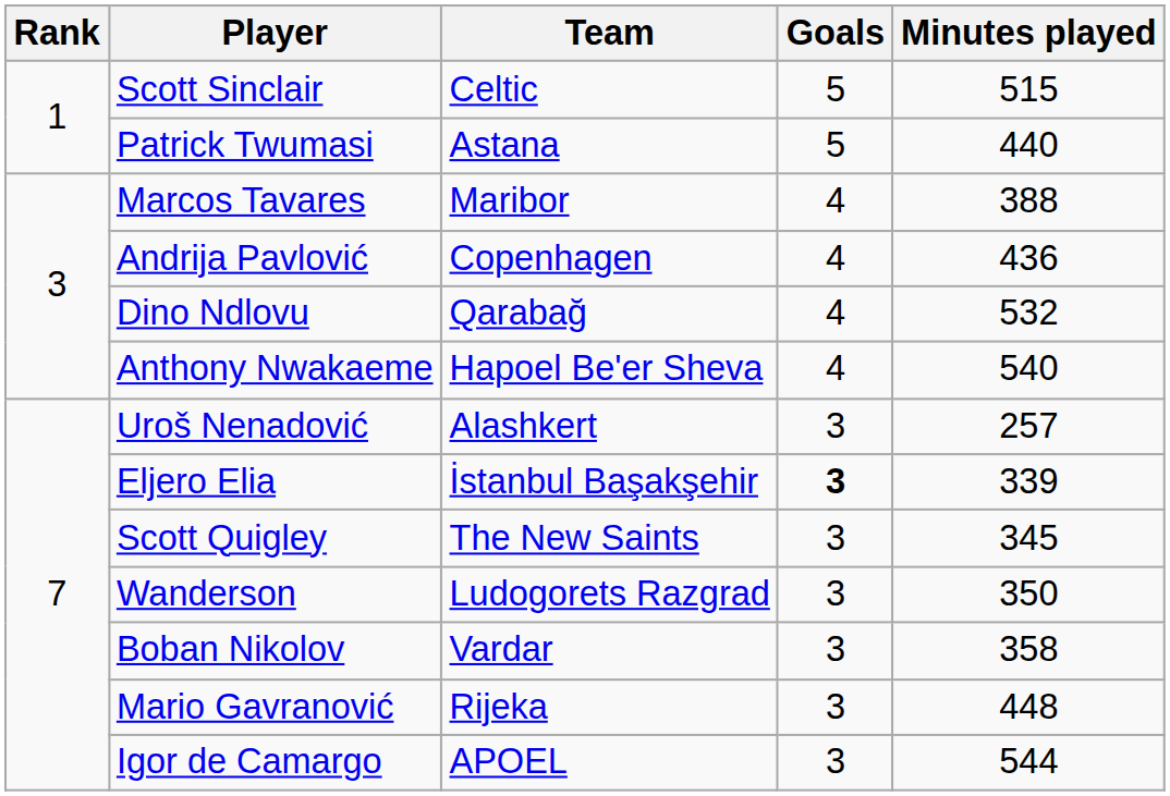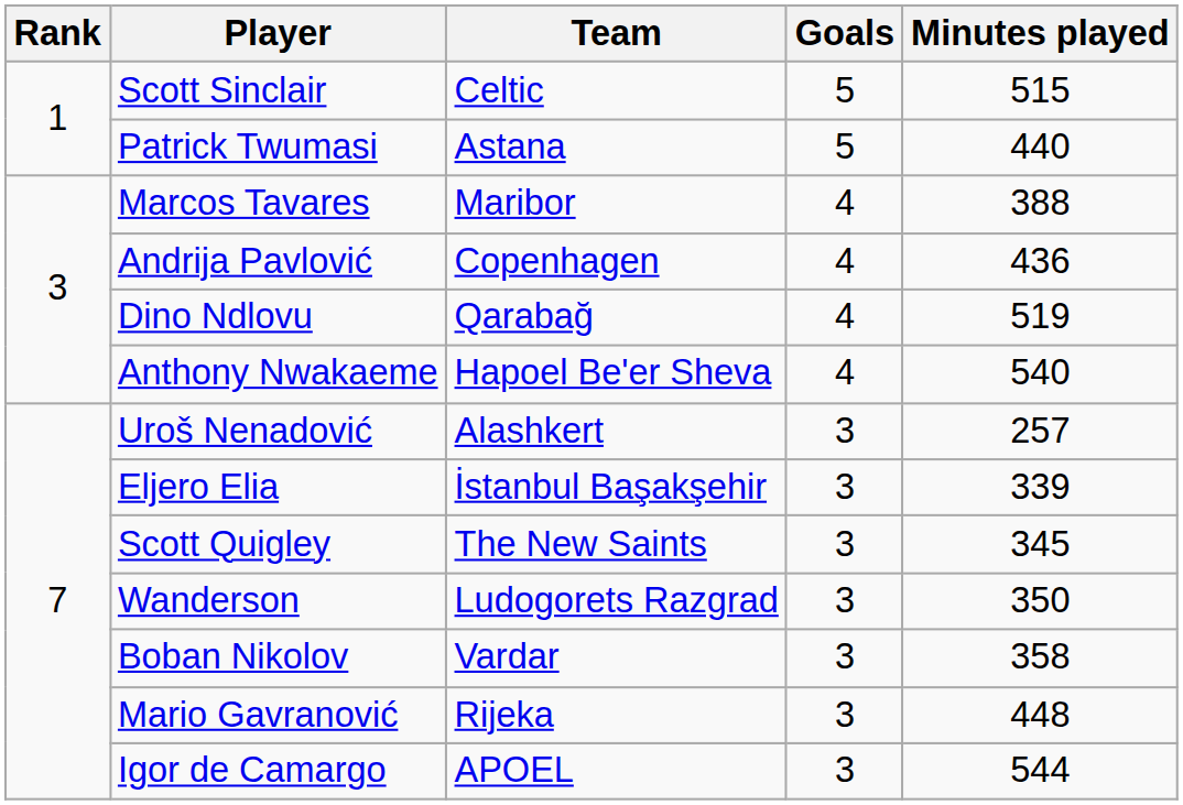 <table class="wikitable" style="text-align:center">
 <tr>
 <th>Rank</th>
 <th>Player</th>
 <th>Team</th>
 <th>Goals</th>
 <th>Minutes played</th>
 </tr>
 <tr>
 <td rowspan="2">1</td>
 <td align=left> <a href='#'>Scott Sinclair</a></td>
 <td align=left> <a href='#'>Celtic</a></td>
 <td>5</td>
 <td>515</td>
 </tr>
 <tr>
 <td align=left> <a href='#'>Patrick Twumasi</a></td>
 <td align=left> <a href='#'>Astana</a></td>
 <td>5</td>
 <td>440</td>
 </tr>
 <tr>
 <td rowspan="4">3</td>
 <td align=left> <a href='#'>Marcos Tavares</a></td>
 <td align=left> <a href='#'>Maribor</a></td>
 <td>4</td>
 <td>388</td>
 </tr>
 <tr>
 <td align=left> <a href='#'>Andrija Pavlović</a></td>
 <td align=left> <a href='#'>Copenhagen</a></td>
 <td>4</td>
 <td>436</td>
 </tr>
 <tr>
 <td align=left> <a href='#'>Dino Ndlovu</a></td>
 <td align=left> <a href='#'>Qarabağ</a></td>
 <td>4</td>
-<td>532</td>
+<td>519</td>
 </tr>
 <tr>
 <td align=left> <a href='#'>Anthony Nwakaeme</a></td>
 <td align=left> <a href='#'>Hapoel Be'er Sheva</a></td>
 <td>4</td>
 <td>540</td>
 </tr>
 <tr>
 <td rowspan="8">7</td>
 <td align=left> <a href='#'>Uroš Nenadović</a></td>
 <td align=left> <a href='#'>Alashkert</a></td>
 <td>3</td>
 <td>257</td>
 </tr>
 <tr>
 <td align=left> <a href='#'>Eljero Elia</a></td>
 <td align=left> <a href='#'>İstanbul Başakşehir</a></td>
-<td><strong>3</strong></td>
+<td>3</td>
 <td>339</td>
 </tr>
 <tr>
 <td align=left> <a href='#'>Scott Quigley</a></td>
 <td align=left> <a href='#'>The New Saints</a></td>
 <td>3</td>
 <td>345</td>
 </tr>
 <tr>
 <td align=left> <a href='#'>Wanderson</a></td>
 <td align=left> <a href='#'>Ludogorets Razgrad</a></td>
 <td>3</td>
 <td>350</td>
 </tr>
 <tr>
 <td align=left> <a href='#'>Boban Nikolov</a></td>
 <td align=left> <a href='#'>Vardar</a></td>
 <td>3</td>
 <td>358</td>
 </tr>
 <tr>
 <td align=left> <a href='#'>Mario Gavranović</a></td>
 <td align=left> <a href='#'>Rijeka</a></td>
 <td>3</td>
 <td>448</td>
 </tr>
 <tr>
 <td align=left> <a href='#'>Igor de Camargo</a></td>
 <td align=left> <a href='#'>APOEL</a></td>
 <td>3</td>
 <td>544</td>
 </tr>
 </table>
